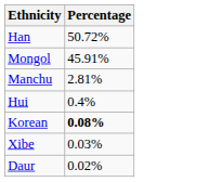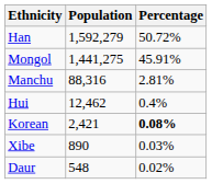 <table class="wikitable sortable">
 <tr class="hintergrundfarbe5">
 <th>Ethnicity</th>
+<th>Population</th>
 <th>Percentage</th>
 </tr>
 <tr>
 <td><a href='#'>Han</a></td>
+<td>1,592,279</td>
 <td>50.72%</td>
 </tr>
 <tr>
 <td><a href='#'>Mongol</a></td>
+<td>1,441,275</td>
 <td>45.91%</td>
 </tr>
 <tr>
 <td><a href='#'>Manchu</a></td>
+<td>88,316</td>
 <td>2.81%</td>
 </tr>
 <tr>
 <td><a href='#'>Hui</a></td>
+<td>12,462</td>
 <td>0.4%</td>
 </tr>
 <tr>
 <td><a href='#'>Korean</a></td>
+<td>2,421</td>
 <td><strong>0.08%</strong></td>
 </tr>
 <tr>
 <td><a href='#'>Xibe</a></td>
+<td>890</td>
 <td>0.03%</td>
 </tr>
 <tr>
 <td><a href='#'>Daur</a></td>
+<td>548</td>
 <td>0.02%</td>
 </tr>
 </table>
